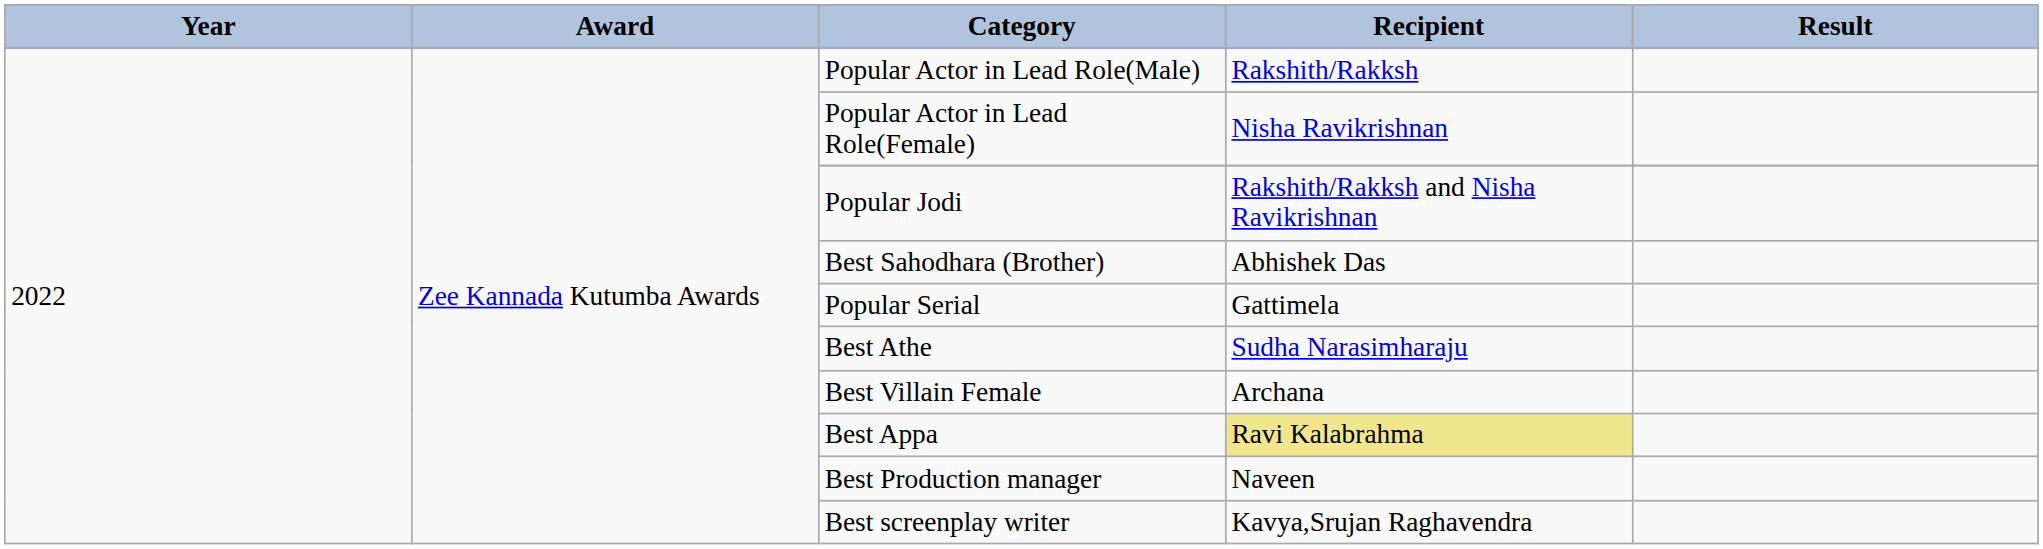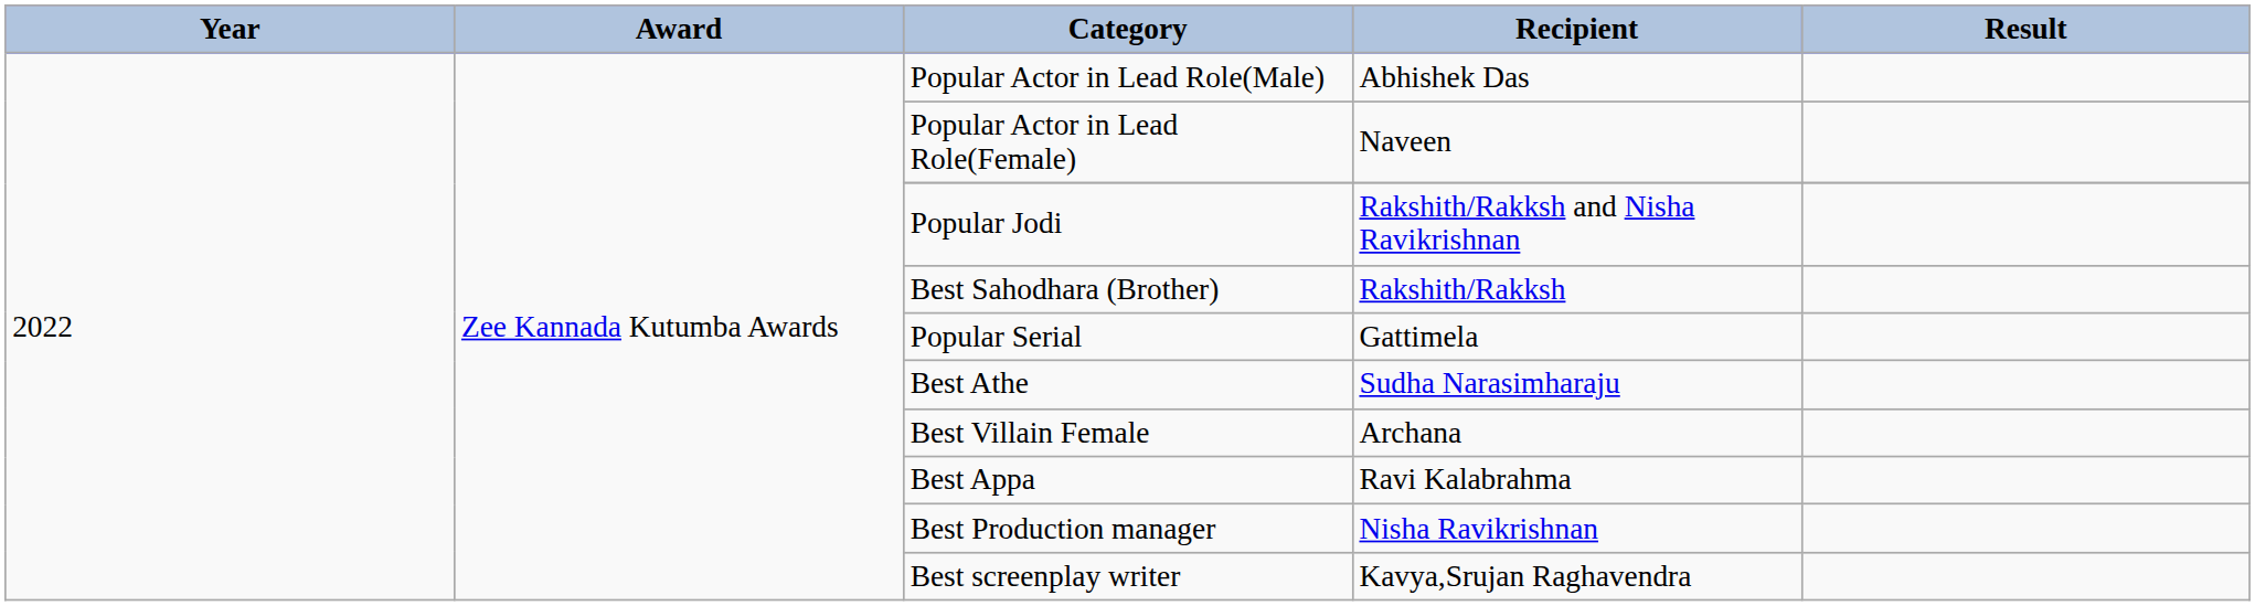 <table class="wikitable" width="60%">
 <tr bgcolor="blue">
 <th style="width:100pt; background:LightSteelBlue;">Year</th>
 <th style="width:100pt; background:LightSteelBlue;">Award</th>
 <th style="width:100pt; background:LightSteelBlue;">Category</th>
 <th style="width:100pt; background:LightSteelBlue;">Recipient</th>
 <th style="width:100pt; background:LightSteelBlue;">Result</th>
 </tr>
 <tr>
 <td rowspan="23">2022</td>
 <td rowspan="23"><a href='#'>Zee Kannada</a> Kutumba Awards</td>
 <td>Popular Actor in Lead Role(Male)</td>
-<td><a href='#'>Rakshith/Rakksh</a></td>
+<td>Abhishek Das</td>
 <td></td>
 </tr>
 <tr>
 <td>Popular Actor in Lead Role(Female)</td>
-<td><a href='#'>Nisha Ravikrishnan</a></td>
+<td>Naveen</td>
 <td></td>
 </tr>
 <tr>
 </tr>
 <tr>
 <td>Popular Jodi</td>
 <td><a href='#'>Rakshith/Rakksh</a> and <a href='#'>Nisha Ravikrishnan</a></td>
 <td></td>
 </tr>
 <tr>
 <td>Best Sahodhara (Brother)</td>
-<td>Abhishek Das</td>
+<td><a href='#'>Rakshith/Rakksh</a></td>
 <td></td>
 </tr>
 <tr>
 <td>Popular Serial</td>
 <td>Gattimela</td>
 <td></td>
 </tr>
 <tr>
 <td>Best Athe</td>
 <td><a href='#'>Sudha Narasimharaju</a></td>
 <td></td>
 </tr>
 <tr>
 <td>Best Villain Female</td>
 <td>Archana</td>
 <td></td>
 </tr>
 <tr>
 <td>Best Appa</td>
-<td style="background: khaki;">Ravi Kalabrahma</td>
+<td>Ravi Kalabrahma</td>
 <td></td>
 </tr>
 <tr>
 <td>Best Production manager</td>
-<td>Naveen</td>
+<td><a href='#'>Nisha Ravikrishnan</a></td>
 <td></td>
 </tr>
 <tr>
 <td>Best screenplay writer</td>
 <td>Kavya,Srujan Raghavendra</td>
 <td></td>
 </tr>
 </table>
